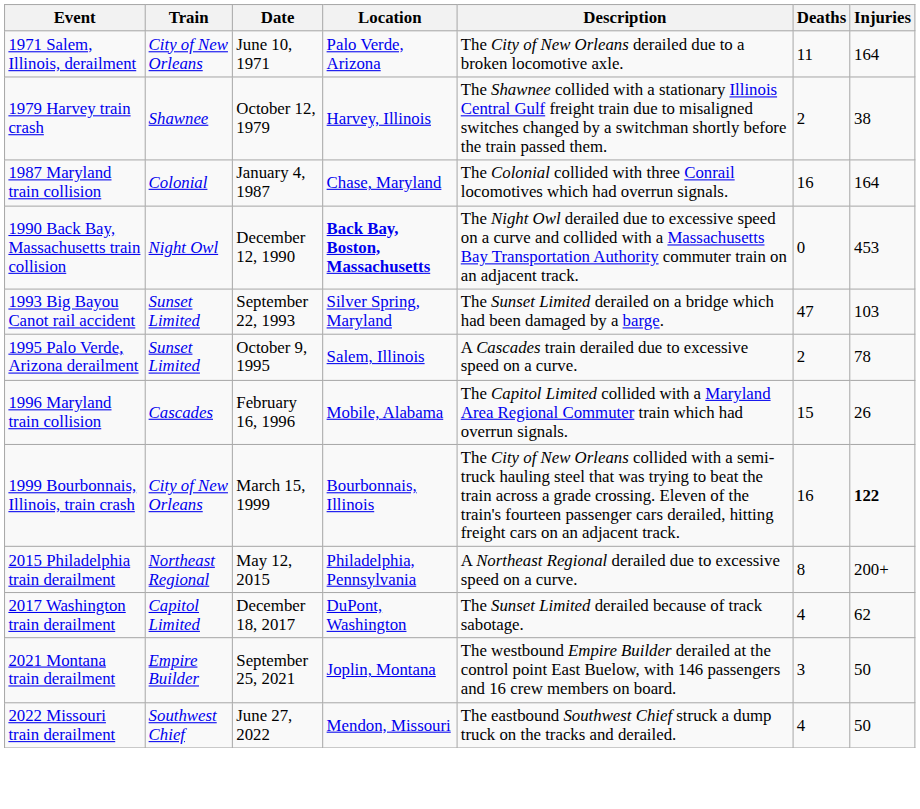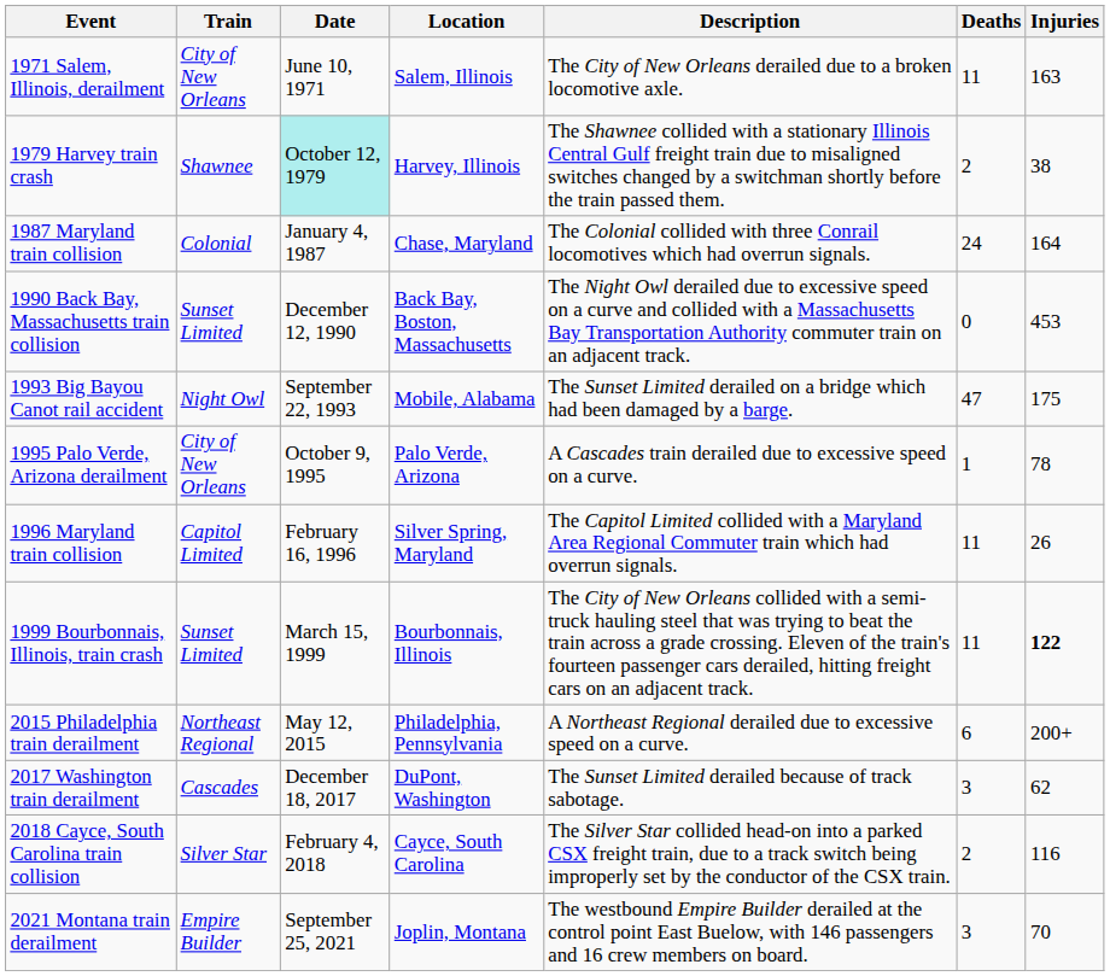 <table class="wikitable sortable">
 <tr>
 <th>Event</th>
 <th>Train</th>
 <th>Date</th>
 <th>Location</th>
 <th>Description</th>
 <th>Deaths</th>
 <th>Injuries</th>
 </tr>
 <tr>
 <td><a href='#'>1971 Salem, Illinois, derailment</a></td>
 <td><em><a href='#'>City of New Orleans</a></em></td>
 <td>June 10, 1971</td>
-<td><a href='#'>Palo Verde, Arizona</a></td>
+<td><a href='#'>Salem, Illinois</a></td>
 <td>The <em>City of New Orleans</em> derailed due to a broken locomotive axle.</td>
 <td>11</td>
-<td>164</td>
+<td>163</td>
 </tr>
 <tr>
 <td><a href='#'>1979 Harvey train crash</a></td>
 <td><em><a href='#'>Shawnee</a></em></td>
-<td>October 12, 1979</td>
+<td style="background: paleturquoise;">October 12, 1979</td>
 <td><a href='#'>Harvey, Illinois</a></td>
 <td>The <em>Shawnee</em> collided with a stationary <a href='#'>Illinois Central Gulf</a> freight train due to misaligned switches changed by a switchman shortly before the train passed them.</td>
 <td>2</td>
 <td>38</td>
 </tr>
 <tr>
 <td><a href='#'>1987 Maryland train collision</a></td>
 <td><em><a href='#'>Colonial</a></em></td>
 <td>January 4, 1987</td>
 <td><a href='#'>Chase, Maryland</a></td>
 <td>The <em>Colonial</em> collided with three <a href='#'>Conrail</a> locomotives which had overrun signals.</td>
-<td>16</td>
+<td>24</td>
 <td>164</td>
 </tr>
 <tr>
 <td><a href='#'>1990 Back Bay, Massachusetts train collision</a></td>
-<td><em><a href='#'>Night Owl</a></em></td>
+<td><em><a href='#'>Sunset Limited</a></em></td>
 <td>December 12, 1990</td>
-<td><strong><a href='#'>Back Bay, Boston, Massachusetts</a></strong></td>
+<td><a href='#'>Back Bay, Boston, Massachusetts</a></td>
 <td>The <em>Night Owl</em> derailed due to excessive speed on a curve and collided with a <a href='#'>Massachusetts Bay Transportation Authority</a> commuter train on an adjacent track.</td>
 <td>0</td>
 <td>453</td>
 </tr>
 <tr>
 <td><a href='#'>1993 Big Bayou Canot rail accident</a></td>
-<td><em><a href='#'>Sunset Limited</a></em></td>
+<td><em><a href='#'>Night Owl</a></em></td>
 <td>September 22, 1993</td>
-<td><a href='#'>Silver Spring, Maryland</a></td>
+<td><a href='#'>Mobile, Alabama</a></td>
 <td>The <em>Sunset Limited</em> derailed on a bridge which had been damaged by a <a href='#'>barge</a>.</td>
 <td>47</td>
-<td>103</td>
+<td>175</td>
 </tr>
 <tr>
 <td><a href='#'>1995 Palo Verde, Arizona derailment</a></td>
-<td><em><a href='#'>Sunset Limited</a></em></td>
+<td><em><a href='#'>City of New Orleans</a></em></td>
 <td>October 9, 1995</td>
-<td><a href='#'>Salem, Illinois</a></td>
+<td><a href='#'>Palo Verde, Arizona</a></td>
 <td>A <em>Cascades</em> train derailed due to excessive speed on a curve.</td>
-<td>2</td>
+<td>1</td>
 <td>78</td>
 </tr>
 <tr>
 <td><a href='#'>1996 Maryland train collision</a></td>
-<td><em><a href='#'>Cascades</a></em></td>
+<td><em><a href='#'>Capitol Limited</a></em></td>
 <td>February 16, 1996</td>
-<td><a href='#'>Mobile, Alabama</a></td>
+<td><a href='#'>Silver Spring, Maryland</a></td>
 <td>The <em>Capitol Limited</em> collided with a <a href='#'>Maryland Area Regional Commuter</a> train which had overrun signals.</td>
-<td>15</td>
+<td>11</td>
 <td>26</td>
 </tr>
 <tr>
 <td><a href='#'>1999 Bourbonnais, Illinois, train crash</a></td>
-<td><em><a href='#'>City of New Orleans</a></em></td>
+<td><em><a href='#'>Sunset Limited</a></em></td>
 <td>March 15, 1999</td>
 <td><a href='#'>Bourbonnais, Illinois</a></td>
 <td>The <em>City of New Orleans</em> collided with a semi-truck hauling steel that was trying to beat the train across a grade crossing. Eleven of the train's fourteen passenger cars derailed, hitting freight cars on an adjacent track.</td>
-<td>16</td>
+<td>11</td>
 <td><strong>122</strong></td>
 </tr>
 <tr>
 <td><a href='#'>2015 Philadelphia train derailment</a></td>
 <td><em><a href='#'>Northeast Regional</a></em></td>
 <td>May 12, 2015</td>
 <td><a href='#'>Philadelphia, Pennsylvania</a></td>
 <td>A <em>Northeast Regional</em> derailed due to excessive speed on a curve.</td>
-<td>8</td>
+<td>6</td>
 <td>200+</td>
 </tr>
 <tr>
 <td><a href='#'>2017 Washington train derailment</a></td>
-<td><em><a href='#'>Capitol Limited</a></em></td>
+<td><em><a href='#'>Cascades</a></em></td>
 <td>December 18, 2017</td>
 <td><a href='#'>DuPont, Washington</a></td>
 <td>The <em>Sunset Limited</em> derailed because of track sabotage.</td>
-<td>4</td>
+<td>3</td>
 <td>62</td>
+</tr>
+<tr>
+<td><a href='#'>2018 Cayce, South Carolina train collision</a></td>
+<td><em><a href='#'>Silver Star</a></em></td>
+<td>February 4, 2018</td>
+<td><a href='#'>Cayce, South Carolina</a></td>
+<td>The <em>Silver Star</em> collided head-on into a parked <a href='#'>CSX</a> freight train, due to a track switch being improperly set by the conductor of the CSX train.</td>
+<td>2</td>
+<td>116</td>
 </tr>
 <tr>
 <td><a href='#'>2021 Montana train derailment</a></td>
 <td><em><a href='#'>Empire Builder</a></em></td>
 <td>September 25, 2021</td>
 <td><a href='#'>Joplin, Montana</a></td>
 <td>The westbound <em>Empire Builder</em> derailed at the control point East Buelow, with 146 passengers and 16 crew members on board.</td>
 <td>3</td>
-<td>50</td>
-</tr>
-<tr>
-<td><a href='#'>2022 Missouri train derailment</a></td>
-<td><em><a href='#'>Southwest Chief</a></em></td>
-<td>June 27, 2022</td>
-<td><a href='#'>Mendon, Missouri</a></td>
-<td>The eastbound <em>Southwest Chief</em> struck a dump truck on the tracks and derailed.</td>
-<td>4</td>
-<td>50</td>
+<td>70</td>
 </tr>
 </table>
